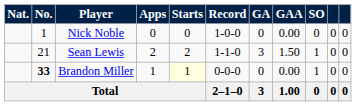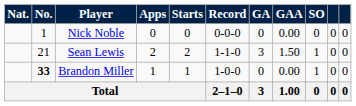 <table class="wikitable plainrowheaders" style="text-align:center">
 <tr>
 <th style="background:#002147; color:#fff; text-align:center;">Nat.</th>
 <th style="background:#002147; color:#fff; text-align:center;">No.</th>
 <th style="background:#002147; color:#fff; text-align:center;">Player</th>
 <th style="background:#002147; color:#fff; text-align:center;">Apps</th>
 <th style="background:#002147; color:#fff; text-align:center;">Starts</th>
 <th style="background:#002147; color:#fff; text-align:center;">Record</th>
 <th style="background:#002147; color:#fff; text-align:center;">GA</th>
 <th style="background:#002147; color:#fff; text-align:center;">GAA</th>
 <th style="background:#002147; color:#fff; text-align:center;">SO</th>
 <th style="background:#002147; color:#fff; text-align:center;"></th>
 <th style="background:#002147; color:#fff; text-align:center;"></th>
 </tr>
 <tr align=center>
 <td></td>
 <td>1</td>
 <td><a href='#'>Nick Noble</a></td>
 <td>0</td>
 <td>0</td>
-<td>1-0-0</td>
+<td>0-0-0</td>
 <td>0</td>
 <td>0.00</td>
 <td>0</td>
 <td>0</td>
 <td>0</td>
 </tr>
 <tr align=center>
 <td></td>
 <td>21</td>
 <td><a href='#'>Sean Lewis</a></td>
 <td>2</td>
 <td>2</td>
 <td>1-1-0</td>
 <td>3</td>
 <td>1.50</td>
 <td>1</td>
 <td>0</td>
 <td>0</td>
 </tr>
 <tr align=center>
 <td></td>
 <td><strong>33</strong></td>
 <td><a href='#'>Brandon Miller</a></td>
 <td>1</td>
-<td style="background: lightyellow;">1</td>
-<td>0-0-0</td>
+<td>1</td>
+<td>1-0-0</td>
 <td>0</td>
 <td>0.00</td>
 <td>1</td>
 <td>0</td>
 <td>0</td>
 </tr>
 <tr style="text-align:center;" class="sortbottom">
 <th colspan=5><strong>Total</strong></th>
 <th><strong>2–1–0</strong></th>
 <th><strong>3</strong></th>
 <th><strong>1.00</strong></th>
 <th><strong>0</strong></th>
 <th><strong>0</strong></th>
 <th><strong>0</strong></th>
 </tr>
 </table>
